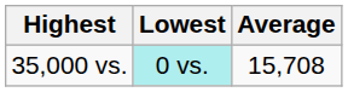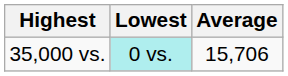 <table class="wikitable">
 <tr>
 <th>Highest</th>
 <th>Lowest</th>
 <th>Average</th>
 </tr>
 <tr>
 <td align="center">35,000 vs. </td>
 <td align="center" style="background: paleturquoise;">0 vs. </td>
-<td align="center">15,708</td>
+<td align="center">15,706</td>
 </tr>
 </table>
